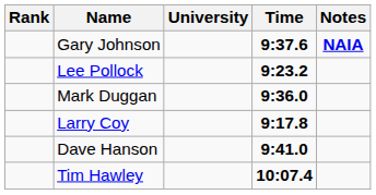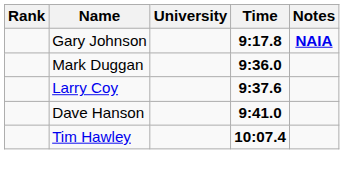 <table class="wikitable sortable" style="text-align:center">
 <tr>
 <th>Rank</th>
 <th>Name</th>
 <th>University</th>
 <th>Time</th>
 <th>Notes</th>
 </tr>
 <tr>
 <td></td>
 <td align=left>Gary Johnson</td>
 <td></td>
-<td><strong>9:37.6</strong></td>
+<td><strong>9:17.8</strong></td>
 <td><strong><a href='#'>NAIA</a></strong></td>
-</tr>
-<tr>
-<td></td>
-<td align=left><a href='#'>Lee Pollock</a></td>
-<td></td>
-<td><strong>9:23.2</strong></td>
-<td></td>
 </tr>
 <tr>
 <td></td>
 <td align=left>Mark Duggan</td>
 <td></td>
 <td><strong>9:36.0</strong></td>
 <td></td>
 </tr>
 <tr>
 <td></td>
 <td align=left><a href='#'>Larry Coy</a></td>
 <td></td>
-<td><strong>9:17.8</strong></td>
+<td><strong>9:37.6</strong></td>
 <td></td>
 </tr>
 <tr>
 <td></td>
 <td align=left>Dave Hanson</td>
 <td></td>
 <td><strong>9:41.0</strong></td>
 <td></td>
 </tr>
 <tr>
 <td></td>
 <td align=left><a href='#'>Tim Hawley</a></td>
 <td></td>
 <td><strong>10:07.4</strong></td>
 <td></td>
 </tr>
 </table>
